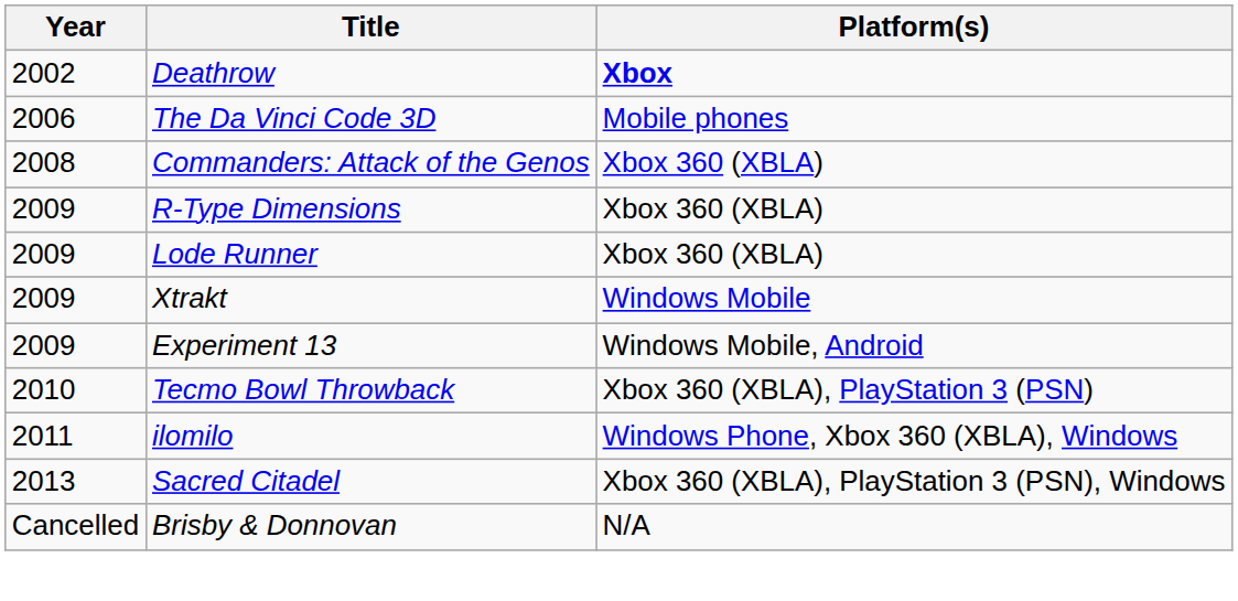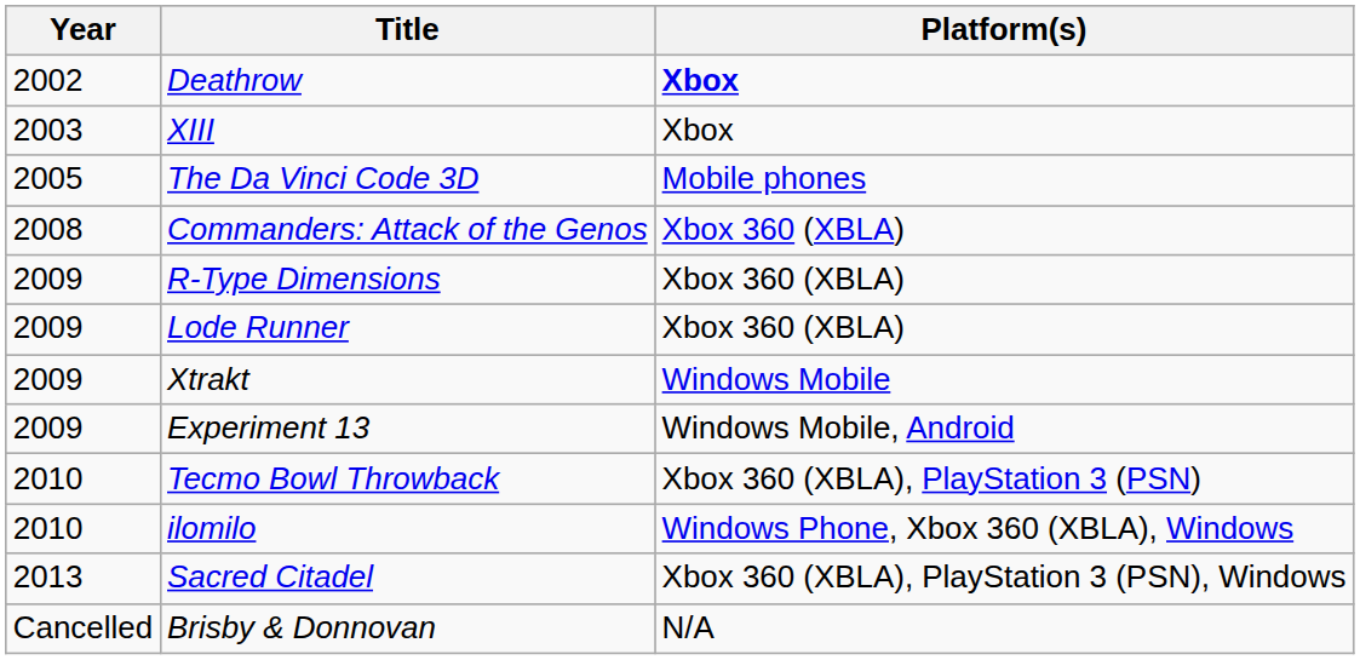 <table class="wikitable sortable">
 <tr>
 <th>Year</th>
 <th>Title</th>
 <th>Platform(s)</th>
 </tr>
 <tr>
 <td>2002</td>
 <td><em><a href='#'>Deathrow</a></em></td>
 <td><strong><a href='#'>Xbox</a></strong></td>
 </tr>
 <tr>
-<td>2006</td>
+<td>2003</td>
+<td><em><a href='#'>XIII</a></em></td>
+<td>Xbox</td>
+</tr>
+<tr>
+<td>2005</td>
 <td><em><a href='#'>The Da Vinci Code 3D</a></em></td>
 <td><a href='#'>Mobile phones</a></td>
 </tr>
 <tr>
 <td>2008</td>
 <td><em><a href='#'>Commanders: Attack of the Genos</a></em></td>
 <td><a href='#'>Xbox 360</a> (<a href='#'>XBLA</a>)</td>
 </tr>
 <tr>
 <td>2009</td>
 <td><em><a href='#'>R-Type Dimensions</a></em></td>
 <td>Xbox 360 (XBLA)</td>
 </tr>
 <tr>
 <td>2009</td>
 <td><em><a href='#'>Lode Runner</a></em></td>
 <td>Xbox 360 (XBLA)</td>
 </tr>
 <tr>
 <td>2009</td>
 <td><em>Xtrakt</em></td>
 <td><a href='#'>Windows Mobile</a></td>
 </tr>
 <tr>
 <td>2009</td>
 <td><em>Experiment 13</em></td>
 <td>Windows Mobile, <a href='#'>Android</a></td>
 </tr>
 <tr>
 <td>2010</td>
 <td><em><a href='#'>Tecmo Bowl Throwback</a></em></td>
 <td>Xbox 360 (XBLA), <a href='#'>PlayStation 3</a> (<a href='#'>PSN</a>)</td>
 </tr>
 <tr>
-<td>2011</td>
+<td>2010</td>
 <td><em><a href='#'>ilomilo</a></em></td>
 <td><a href='#'>Windows Phone</a>, Xbox 360 (XBLA), <a href='#'>Windows</a></td>
 </tr>
 <tr>
 <td>2013</td>
 <td><em><a href='#'>Sacred Citadel</a></em></td>
 <td>Xbox 360 (XBLA), PlayStation 3 (PSN), Windows</td>
 </tr>
 <tr>
 <td>Cancelled</td>
 <td><em>Brisby & Donnovan</em></td>
 <td>N/A</td>
 </tr>
 </table>
